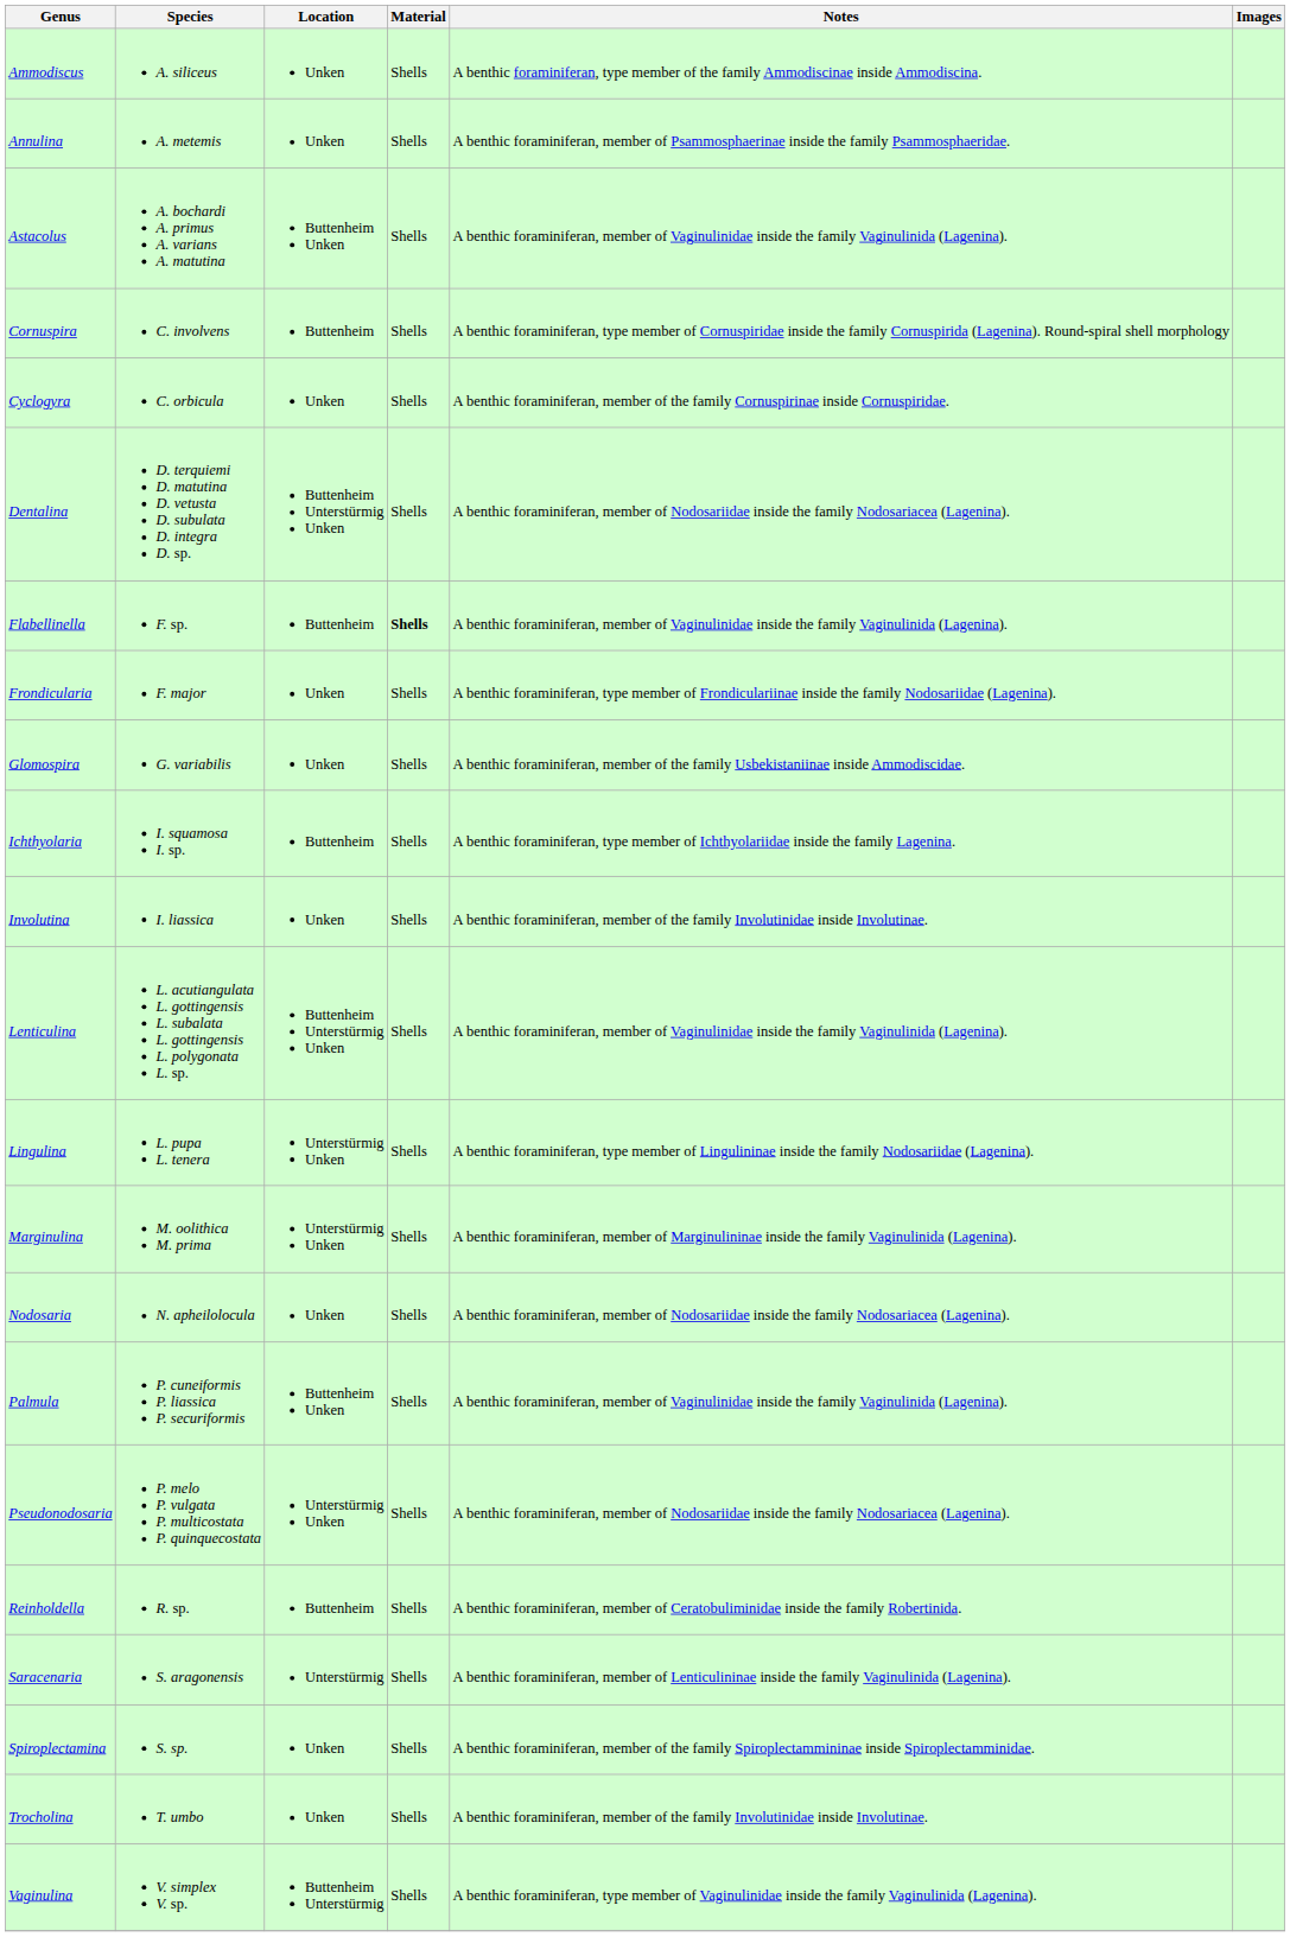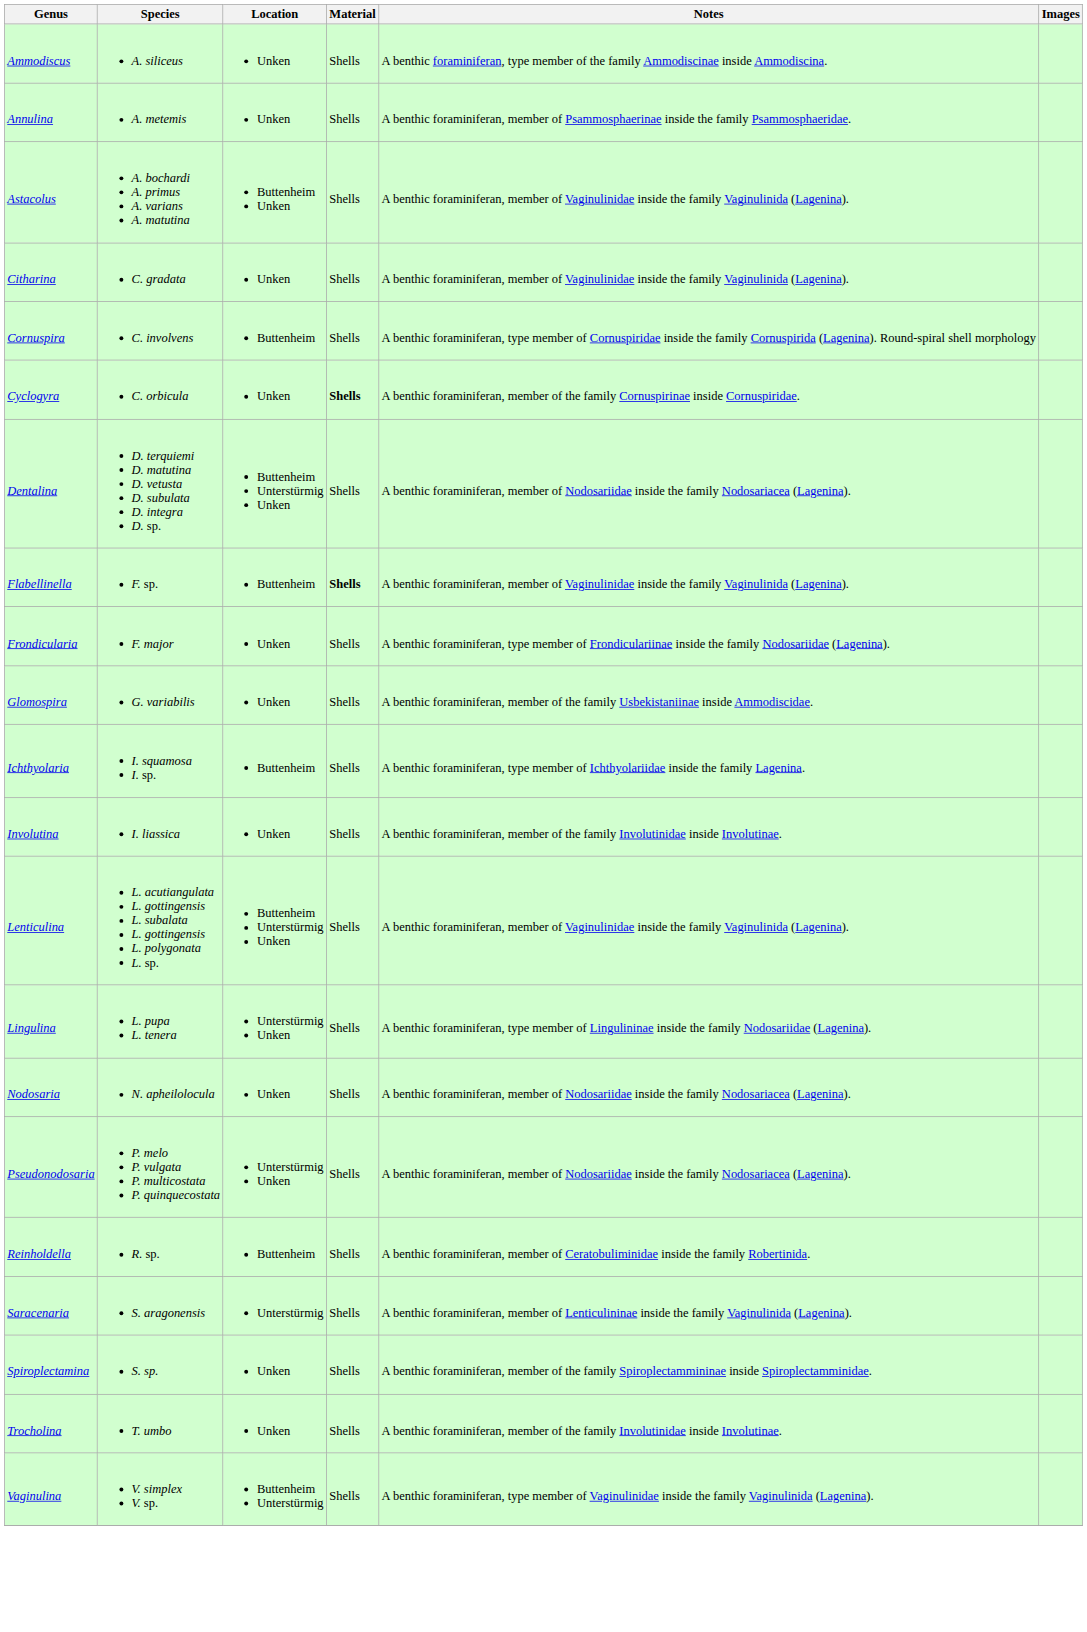 <table class="wikitable sortable">
 <tr>
 <th>Genus</th>
 <th>Species</th>
 <th>Location</th>
 <th>Material</th>
 <th>Notes</th>
 <th>Images</th>
 </tr>
 <tr>
 <td style="background:#D1FFCF;"><br><em><a href='#'>Ammodiscus</a></em></td>
 <td style="background:#D1FFCF;"><br><ul><li><em>A. siliceus</em></li></ul></td>
 <td style="background:#D1FFCF;"><br><ul><li>Unken</li></ul></td>
 <td style="background:#D1FFCF;"><br>Shells</td>
 <td style="background:#D1FFCF;"><br>A benthic <a href='#'>foraminiferan</a>, type member of the family <a href='#'>Ammodiscinae</a> inside <a href='#'>Ammodiscina</a>.</td>
 <td style="background:#D1FFCF;"></td>
 </tr>
 <tr>
 <td style="background:#D1FFCF;"><br><em><a href='#'>Annulina</a></em></td>
 <td style="background:#D1FFCF;"><br><ul><li><em>A. metemis</em></li></ul></td>
 <td style="background:#D1FFCF;"><br><ul><li>Unken</li></ul></td>
 <td style="background:#D1FFCF;"><br>Shells</td>
 <td style="background:#D1FFCF;"><br>A benthic foraminiferan, member of <a href='#'>Psammosphaerinae</a> inside the family <a href='#'>Psammosphaeridae</a>.</td>
 <td style="background:#D1FFCF;"></td>
 </tr>
 <tr>
 <td style="background:#D1FFCF;"><br><em><a href='#'>Astacolus</a></em></td>
 <td style="background:#D1FFCF;"><br><ul><li><em>A. bochardi</em></li><li><em>A. primus</em></li><li><em>A. varians</em></li><li><em>A. matutina</em></li></ul></td>
 <td style="background:#D1FFCF;"><br><ul><li>Buttenheim</li><li>Unken</li></ul></td>
 <td style="background:#D1FFCF;"><br>Shells</td>
 <td style="background:#D1FFCF;"><br>A benthic foraminiferan, member of <a href='#'>Vaginulinidae</a> inside the family <a href='#'>Vaginulinida</a> (<a href='#'>Lagenina</a>).</td>
 <td style="background:#D1FFCF;"><br></td>
 </tr>
 <tr>
+<td style="background:#D1FFCF;"><br><em><a href='#'>Citharina</a></em></td>
+<td style="background:#D1FFCF;"><br><ul><li><em>C. gradata</em></li></ul></td>
+<td style="background:#D1FFCF;"><br><ul><li>Unken</li></ul></td>
+<td style="background:#D1FFCF;"><br>Shells</td>
+<td style="background:#D1FFCF;"><br>A benthic foraminiferan, member of <a href='#'>Vaginulinidae</a> inside the family <a href='#'>Vaginulinida</a> (<a href='#'>Lagenina</a>).</td>
+<td style="background:#D1FFCF;"></td>
+</tr>
+<tr>
 <td style="background:#D1FFCF;"><br><em><a href='#'>Cornuspira</a></em></td>
 <td style="background:#D1FFCF;"><br><ul><li><em>C. involvens</em></li></ul></td>
 <td style="background:#D1FFCF;"><br><ul><li>Buttenheim</li></ul></td>
 <td style="background:#D1FFCF;"><br>Shells</td>
 <td style="background:#D1FFCF;"><br>A benthic foraminiferan, type member of <a href='#'>Cornuspiridae</a> inside the family <a href='#'>Cornuspirida</a> (<a href='#'>Lagenina</a>). Round-spiral shell morphology</td>
 <td style="background:#D1FFCF;"></td>
 </tr>
 <tr>
 <td style="background:#D1FFCF;"><br><em><a href='#'>Cyclogyra</a></em></td>
 <td style="background:#D1FFCF;"><br><ul><li><em>C. orbicula</em></li></ul></td>
 <td style="background:#D1FFCF;"><br><ul><li>Unken</li></ul></td>
-<td style="background:#D1FFCF;"><br>Shells</td>
+<td style="background:#D1FFCF;"><strong><br>Shells</strong></td>
 <td style="background:#D1FFCF;"><br>A benthic foraminiferan, member of the family <a href='#'>Cornuspirinae</a> inside <a href='#'>Cornuspiridae</a>.</td>
 <td style="background:#D1FFCF;"></td>
 </tr>
 <tr>
 <td style="background:#D1FFCF;"><br><em><a href='#'>Dentalina</a></em></td>
 <td style="background:#D1FFCF;"><br><ul><li><em>D. terquiemi</em></li><li><em>D. matutina</em></li><li><em>D. vetusta</em></li><li><em>D. subulata</em></li><li><em>D. integra</em></li><li><em>D.</em> sp.</li></ul></td>
 <td style="background:#D1FFCF;"><br><ul><li>Buttenheim</li><li>Unterstürmig</li><li>Unken</li></ul></td>
 <td style="background:#D1FFCF;"><br>Shells</td>
 <td style="background:#D1FFCF;"><br>A benthic foraminiferan, member of <a href='#'>Nodosariidae</a> inside the family <a href='#'>Nodosariacea</a> (<a href='#'>Lagenina</a>).</td>
 <td style="background:#D1FFCF;"></td>
 </tr>
 <tr>
 <td style="background:#D1FFCF;"><br><em><a href='#'>Flabellinella</a></em></td>
 <td style="background:#D1FFCF;"><br><ul><li><em>F.</em> sp.</li></ul></td>
 <td style="background:#D1FFCF;"><br><ul><li>Buttenheim</li></ul></td>
 <td style="background:#D1FFCF;"><strong><br>Shells</strong></td>
 <td style="background:#D1FFCF;"><br>A benthic foraminiferan, member of <a href='#'>Vaginulinidae</a> inside the family <a href='#'>Vaginulinida</a> (<a href='#'>Lagenina</a>).</td>
 <td style="background:#D1FFCF;"></td>
 </tr>
 <tr>
 <td style="background:#D1FFCF;"><br><em><a href='#'>Frondicularia</a></em></td>
 <td style="background:#D1FFCF;"><br><ul><li><em>F. major</em></li></ul></td>
 <td style="background:#D1FFCF;"><br><ul><li>Unken</li></ul></td>
 <td style="background:#D1FFCF;"><br>Shells</td>
 <td style="background:#D1FFCF;"><br>A benthic foraminiferan, type member of <a href='#'>Frondiculariinae</a> inside the family <a href='#'>Nodosariidae</a> (<a href='#'>Lagenina</a>).</td>
 <td style="background:#D1FFCF;"></td>
 </tr>
 <tr>
 <td style="background:#D1FFCF;"><br><em><a href='#'>Glomospira</a></em></td>
 <td style="background:#D1FFCF;"><br><ul><li><em>G. variabilis</em></li></ul></td>
 <td style="background:#D1FFCF;"><br><ul><li>Unken</li></ul></td>
 <td style="background:#D1FFCF;"><br>Shells</td>
 <td style="background:#D1FFCF;"><br>A benthic foraminiferan, member of the family <a href='#'>Usbekistaniinae</a> inside <a href='#'>Ammodiscidae</a>.</td>
 <td style="background:#D1FFCF;"></td>
 </tr>
 <tr>
 <td style="background:#D1FFCF;"><br><em><a href='#'>Ichthyolaria</a></em></td>
 <td style="background:#D1FFCF;"><br><ul><li><em>I. squamosa</em></li><li><em>I.</em> sp.</li></ul></td>
 <td style="background:#D1FFCF;"><br><ul><li>Buttenheim</li></ul></td>
 <td style="background:#D1FFCF;"><br>Shells</td>
 <td style="background:#D1FFCF;"><br>A benthic foraminiferan, type member of <a href='#'>Ichthyolariidae</a> inside the family <a href='#'>Lagenina</a>.</td>
 <td style="background:#D1FFCF;"></td>
 </tr>
 <tr>
 <td style="background:#D1FFCF;"><br><em><a href='#'>Involutina</a></em></td>
 <td style="background:#D1FFCF;"><br><ul><li><em>I. liassica</em></li></ul></td>
 <td style="background:#D1FFCF;"><br><ul><li>Unken</li></ul></td>
 <td style="background:#D1FFCF;"><br>Shells</td>
 <td style="background:#D1FFCF;"><br>A benthic foraminiferan, member of the family <a href='#'>Involutinidae</a> inside <a href='#'>Involutinae</a>.</td>
 <td style="background:#D1FFCF;"></td>
 </tr>
 <tr>
 <td style="background:#D1FFCF;"><br><em><a href='#'>Lenticulina</a></em></td>
 <td style="background:#D1FFCF;"><br><ul><li><em>L. acutiangulata</em></li><li><em>L. gottingensis</em></li><li><em>L. subalata</em></li><li><em>L. gottingensis</em></li><li><em>L. polygonata</em></li><li><em>L.</em> sp.</li></ul></td>
 <td style="background:#D1FFCF;"><br><ul><li>Buttenheim</li><li>Unterstürmig</li><li>Unken</li></ul></td>
 <td style="background:#D1FFCF;"><br>Shells</td>
 <td style="background:#D1FFCF;"><br>A benthic foraminiferan, member of <a href='#'>Vaginulinidae</a> inside the family <a href='#'>Vaginulinida</a> (<a href='#'>Lagenina</a>).</td>
 <td style="background:#D1FFCF;"></td>
 </tr>
 <tr>
 <td style="background:#D1FFCF;"><br><em><a href='#'>Lingulina</a></em></td>
 <td style="background:#D1FFCF;"><br><ul><li><em>L. pupa</em></li><li><em>L. tenera</em></li></ul></td>
 <td style="background:#D1FFCF;"><br><ul><li>Unterstürmig</li><li>Unken</li></ul></td>
 <td style="background:#D1FFCF;"><br>Shells</td>
 <td style="background:#D1FFCF;"><br>A benthic foraminiferan, type member of <a href='#'>Lingulininae</a> inside the family <a href='#'>Nodosariidae</a> (<a href='#'>Lagenina</a>).</td>
 <td style="background:#D1FFCF;"></td>
 </tr>
 <tr>
-<td style="background:#D1FFCF;"><br><em><a href='#'>Marginulina</a></em></td>
-<td style="background:#D1FFCF;"><br><ul><li><em>M. oolithica</em></li><li><em>M. prima</em></li></ul></td>
-<td style="background:#D1FFCF;"><br><ul><li>Unterstürmig</li><li>Unken</li></ul></td>
-<td style="background:#D1FFCF;"><br>Shells</td>
-<td style="background:#D1FFCF;"><br>A benthic foraminiferan, member of <a href='#'>Marginulininae</a> inside the family <a href='#'>Vaginulinida</a> (<a href='#'>Lagenina</a>).</td>
-<td style="background:#D1FFCF;"></td>
-</tr>
-<tr>
 <td style="background:#D1FFCF;"><br><em><a href='#'>Nodosaria</a></em></td>
 <td style="background:#D1FFCF;"><br><ul><li><em>N. apheilolocula</em></li></ul></td>
 <td style="background:#D1FFCF;"><br><ul><li>Unken</li></ul></td>
 <td style="background:#D1FFCF;"><br>Shells</td>
 <td style="background:#D1FFCF;"><br>A benthic foraminiferan, member of <a href='#'>Nodosariidae</a> inside the family <a href='#'>Nodosariacea</a> (<a href='#'>Lagenina</a>).</td>
-<td style="background:#D1FFCF;"></td>
-</tr>
-<tr>
-<td style="background:#D1FFCF;"><br><em><a href='#'>Palmula</a></em></td>
-<td style="background:#D1FFCF;"><br><ul><li><em>P. cuneiformis</em></li><li><em>P. liassica</em></li><li><em>P. securiformis</em></li></ul></td>
-<td style="background:#D1FFCF;"><br><ul><li>Buttenheim</li><li>Unken</li></ul></td>
-<td style="background:#D1FFCF;"><br>Shells</td>
-<td style="background:#D1FFCF;"><br>A benthic foraminiferan, member of <a href='#'>Vaginulinidae</a> inside the family <a href='#'>Vaginulinida</a> (<a href='#'>Lagenina</a>).</td>
 <td style="background:#D1FFCF;"></td>
 </tr>
 <tr>
 <td style="background:#D1FFCF;"><br><em><a href='#'>Pseudonodosaria</a></em></td>
 <td style="background:#D1FFCF;"><br><ul><li><em>P. melo</em></li><li><em>P. vulgata</em></li><li><em>P. multicostata</em></li><li><em>P. quinquecostata</em></li></ul></td>
 <td style="background:#D1FFCF;"><br><ul><li>Unterstürmig</li><li>Unken</li></ul></td>
 <td style="background:#D1FFCF;"><br>Shells</td>
 <td style="background:#D1FFCF;"><br>A benthic foraminiferan, member of <a href='#'>Nodosariidae</a> inside the family <a href='#'>Nodosariacea</a> (<a href='#'>Lagenina</a>).</td>
 <td style="background:#D1FFCF;"></td>
 </tr>
 <tr>
 <td style="background:#D1FFCF;"><br><em><a href='#'>Reinholdella</a></em></td>
 <td style="background:#D1FFCF;"><br><ul><li><em>R.</em> sp.</li></ul></td>
 <td style="background:#D1FFCF;"><br><ul><li>Buttenheim</li></ul></td>
 <td style="background:#D1FFCF;"><br>Shells</td>
 <td style="background:#D1FFCF;"><br>A benthic foraminiferan, member of <a href='#'>Ceratobuliminidae</a> inside the family <a href='#'>Robertinida</a>.</td>
 <td style="background:#D1FFCF;"></td>
 </tr>
 <tr>
 <td style="background:#D1FFCF;"><br><em><a href='#'>Saracenaria</a></em></td>
 <td style="background:#D1FFCF;"><br><ul><li><em>S. aragonensis</em></li></ul></td>
 <td style="background:#D1FFCF;"><br><ul><li>Unterstürmig</li></ul></td>
 <td style="background:#D1FFCF;"><br>Shells</td>
 <td style="background:#D1FFCF;"><br>A benthic foraminiferan, member of <a href='#'>Lenticulininae</a> inside the family <a href='#'>Vaginulinida</a> (<a href='#'>Lagenina</a>).</td>
 <td style="background:#D1FFCF;"></td>
 </tr>
 <tr>
 <td style="background:#D1FFCF;"><br><em><a href='#'>Spiroplectamina</a></em></td>
 <td style="background:#D1FFCF;"><br><ul><li><em>S. sp.</em></li></ul></td>
 <td style="background:#D1FFCF;"><br><ul><li>Unken</li></ul></td>
 <td style="background:#D1FFCF;"><br>Shells</td>
 <td style="background:#D1FFCF;"><br>A benthic foraminiferan, member of the family <a href='#'>Spiroplectammininae</a> inside <a href='#'>Spiroplectamminidae</a>.</td>
 <td style="background:#D1FFCF;"></td>
 </tr>
 <tr>
 <td style="background:#D1FFCF;"><br><em><a href='#'>Trocholina</a></em></td>
 <td style="background:#D1FFCF;"><br><ul><li><em>T. umbo</em></li></ul></td>
 <td style="background:#D1FFCF;"><br><ul><li>Unken</li></ul></td>
 <td style="background:#D1FFCF;"><br>Shells</td>
 <td style="background:#D1FFCF;"><br>A benthic foraminiferan, member of the family <a href='#'>Involutinidae</a> inside <a href='#'>Involutinae</a>.</td>
 <td style="background:#D1FFCF;"></td>
 </tr>
 <tr>
 <td style="background:#D1FFCF;"><br><em><a href='#'>Vaginulina</a></em></td>
 <td style="background:#D1FFCF;"><br><ul><li><em>V. simplex</em></li><li><em>V.</em> sp.</li></ul></td>
 <td style="background:#D1FFCF;"><br><ul><li>Buttenheim</li><li>Unterstürmig</li></ul></td>
 <td style="background:#D1FFCF;"><br>Shells</td>
 <td style="background:#D1FFCF;"><br>A benthic foraminiferan, type member of <a href='#'>Vaginulinidae</a> inside the family <a href='#'>Vaginulinida</a> (<a href='#'>Lagenina</a>).</td>
 <td style="background:#D1FFCF;"></td>
 </tr>
 <tr>
 </tr>
 </table>
